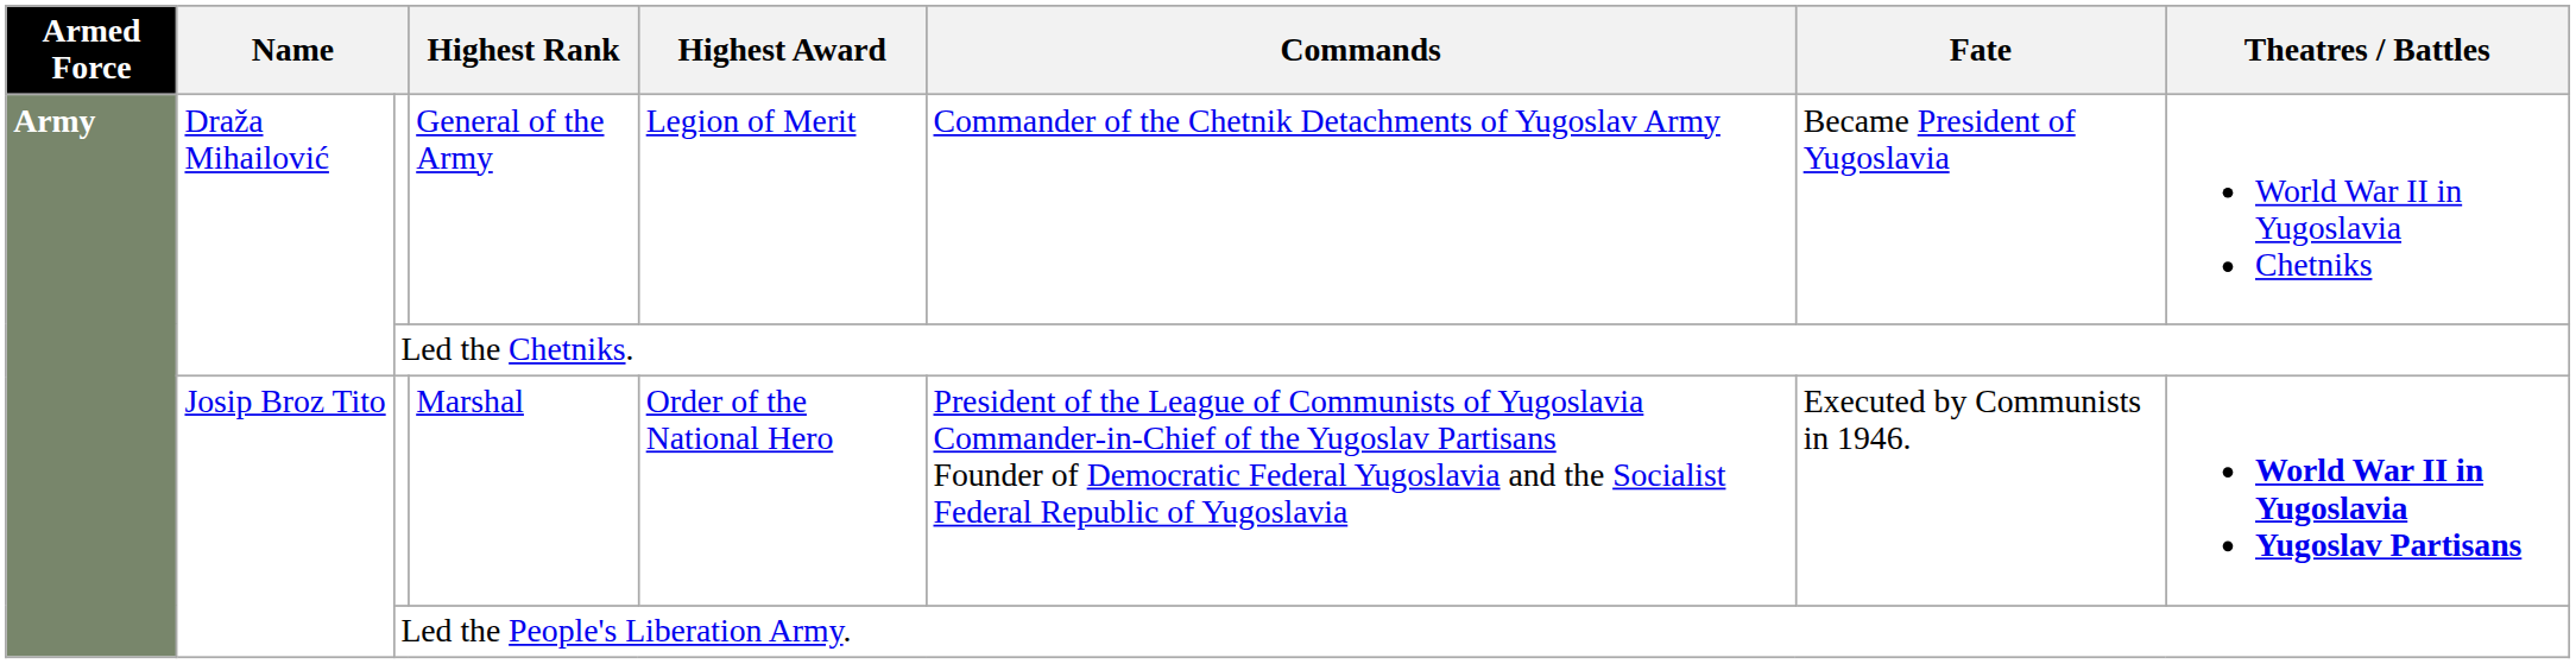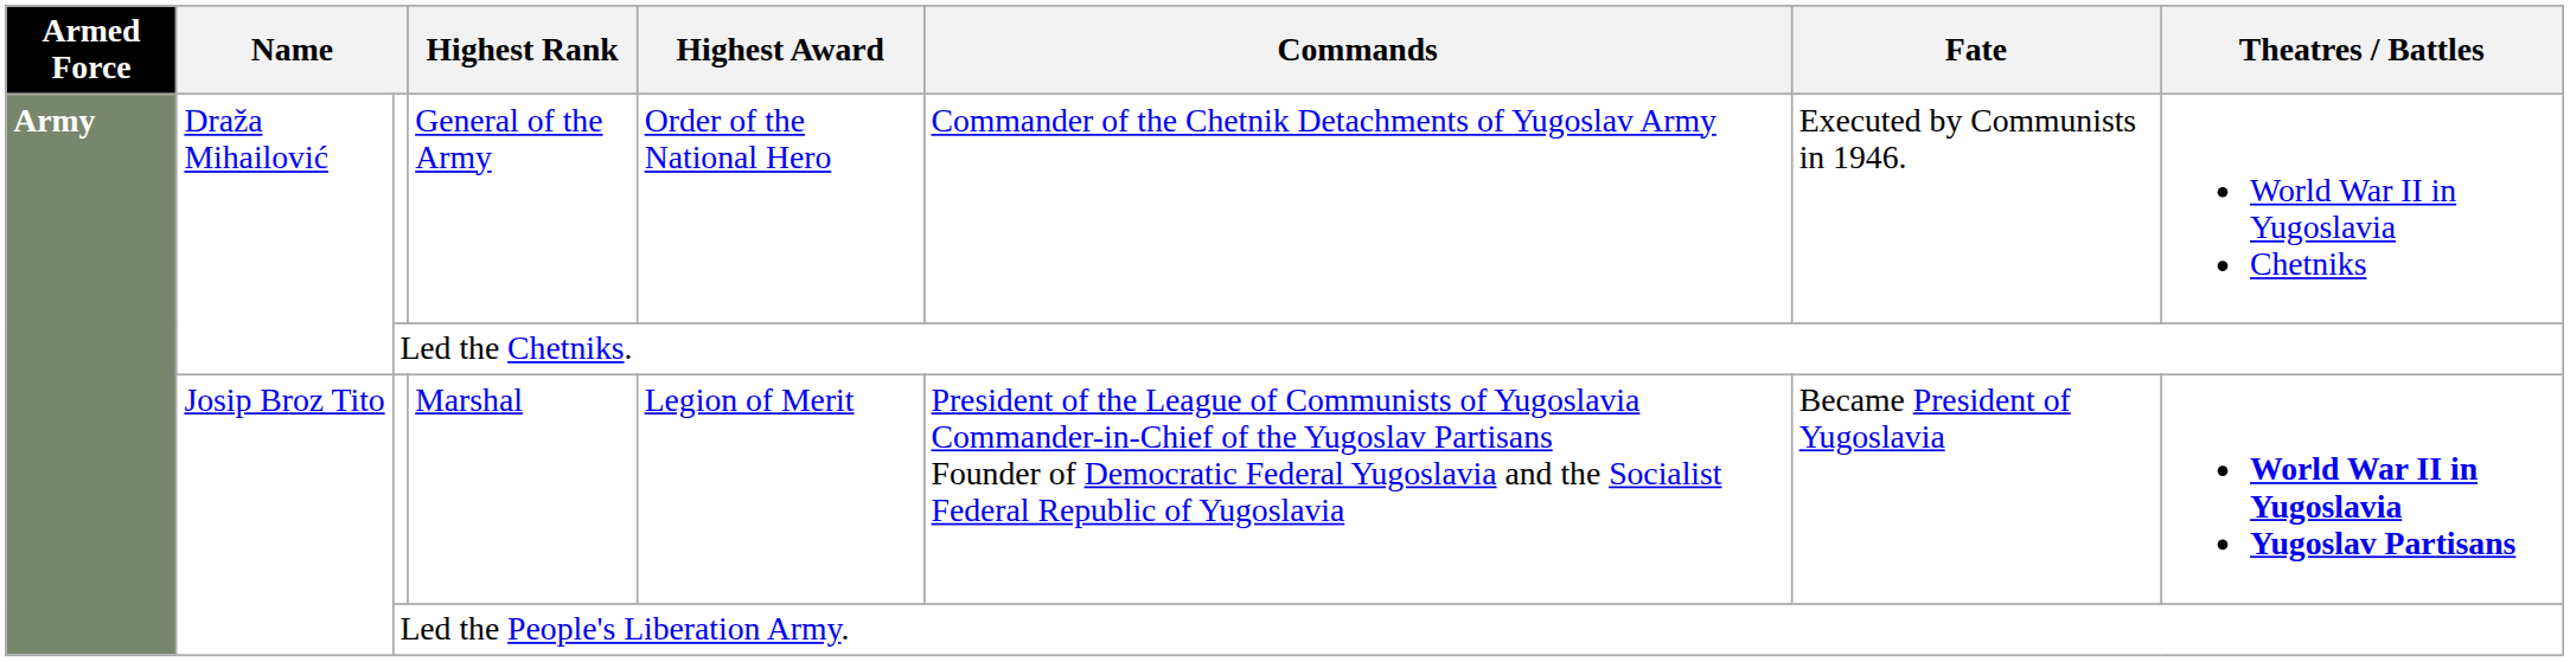 <table class="wikitable">
 <tr>
 <th style="background:#000; color:white;">Armed Force</th>
 <th colspan="2">Name</th>
 <th>Highest Rank</th>
 <th>Highest Award</th>
 <th>Commands</th>
 <th>Fate</th>
 <th>Theatres / Battles</th>
 </tr>
 <tr style="background:#fff;vertical-align: top;">
 <td rowspan="4" style="background:#78866b; color:white;"><strong>Army</strong></td>
 <td rowspan="2"><a href='#'>Draža Mihailović</a></td>
 <td></td>
 <td><a href='#'>General of the Army</a></td>
-<td><a href='#'>Legion of Merit</a></td>
+<td><a href='#'>Order of the National Hero</a></td>
 <td><a href='#'>Commander of the Chetnik Detachments of Yugoslav Army</a></td>
-<td>Became <a href='#'>President of Yugoslavia</a></td>
+<td>Executed by Communists in 1946.</td>
 <td><br><ul><li><a href='#'>World War II in Yugoslavia</a></li><li><a href='#'>Chetniks</a></li></ul></td>
 </tr>
 <tr style="background:#fff;">
 <td colspan="8">Led the <a href='#'>Chetniks</a>.</td>
 </tr>
 <tr style="background:#fff;vertical-align: top;">
 <td rowspan="2"><a href='#'>Josip Broz Tito</a></td>
 <td></td>
 <td><a href='#'>Marshal</a></td>
-<td><a href='#'>Order of the National Hero</a></td>
+<td><a href='#'>Legion of Merit</a></td>
 <td><a href='#'>President of the League of Communists of Yugoslavia</a><br><a href='#'>Commander-in-Chief of the Yugoslav Partisans</a><br>Founder of <a href='#'>Democratic Federal Yugoslavia</a> and the <a href='#'>Socialist Federal Republic of Yugoslavia</a></td>
-<td>Executed by Communists in 1946.</td>
+<td>Became <a href='#'>President of Yugoslavia</a></td>
 <td><strong><br><ul><li><a href='#'>World War II in Yugoslavia</a></li><li><a href='#'>Yugoslav Partisans</a></li></ul></strong></td>
 </tr>
 <tr style="background:#fff;">
 <td colspan="8">Led the <a href='#'>People's Liberation Army</a>.</td>
 </tr>
 </table>
